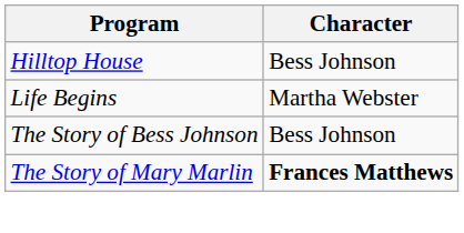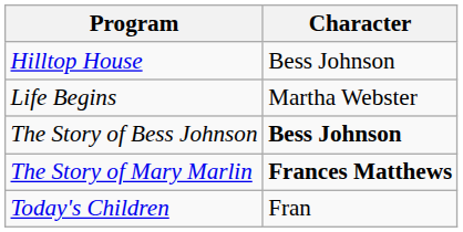 <table class="wikitable">
 <tr>
 <th>Program</th>
 <th>Character</th>
 </tr>
 <tr>
 <td><em><a href='#'>Hilltop House</a></em></td>
 <td>Bess Johnson</td>
 </tr>
 <tr>
 <td><em>Life Begins</em></td>
 <td>Martha Webster</td>
 </tr>
 <tr>
 <td><em>The Story of Bess Johnson</em></td>
-<td>Bess Johnson</td>
+<td><strong>Bess Johnson</strong></td>
 </tr>
 <tr>
 <td><em><a href='#'>The Story of Mary Marlin</a></em></td>
 <td><strong>Frances Matthews</strong></td>
 </tr>
+<tr>
+<td><em><a href='#'>Today's Children</a></em></td>
+<td>Fran</td>
+</tr>
 </table>
